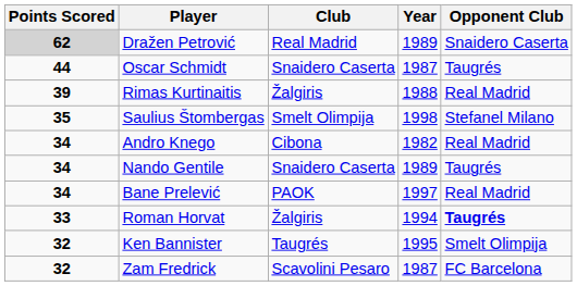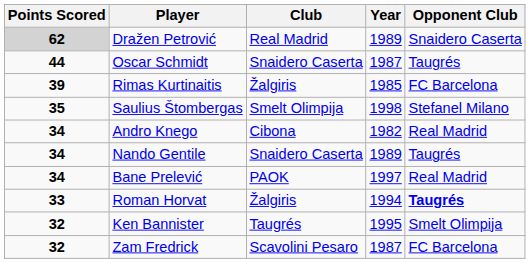 <table class="wikitable sortable">
 <tr>
 <th>Points Scored</th>
 <th>Player</th>
 <th>Club</th>
 <th>Year</th>
 <th>Opponent Club</th>
 </tr>
 <tr>
 <td style="background: lightgrey; text-align:center;"><strong>62</strong></td>
 <td> <a href='#'>Dražen Petrović</a></td>
 <td> <a href='#'>Real Madrid</a></td>
 <td style="text-align:center;"><a href='#'>1989</a></td>
 <td> <a href='#'>Snaidero Caserta</a></td>
 </tr>
 <tr>
 <td style="text-align:center;"><strong>44</strong></td>
 <td> <a href='#'>Oscar Schmidt</a></td>
 <td> <a href='#'>Snaidero Caserta</a></td>
 <td style="text-align:center;"><a href='#'>1987</a></td>
 <td> <a href='#'>Taugrés</a></td>
 </tr>
 <tr>
 <td style="text-align:center;"><strong>39</strong></td>
 <td> <a href='#'>Rimas Kurtinaitis</a></td>
 <td> <a href='#'>Žalgiris</a></td>
-<td style="text-align:center;"><a href='#'>1988</a></td>
-<td> <a href='#'>Real Madrid</a></td>
+<td style="text-align:center;"><a href='#'>1985</a></td>
+<td> <a href='#'>FC Barcelona</a></td>
 </tr>
 <tr>
 <td style="text-align:center;"><strong>35</strong></td>
 <td> <a href='#'>Saulius Štombergas</a></td>
 <td> <a href='#'>Smelt Olimpija</a></td>
 <td style="text-align:center;"><a href='#'>1998</a></td>
 <td> <a href='#'>Stefanel Milano</a></td>
 </tr>
 <tr>
 <td style="text-align:center;"><strong>34</strong></td>
 <td> <a href='#'>Andro Knego</a></td>
 <td> <a href='#'>Cibona</a></td>
 <td style="text-align:center;"><a href='#'>1982</a></td>
 <td> <a href='#'>Real Madrid</a></td>
 </tr>
 <tr>
 <td style="text-align:center;"><strong>34</strong></td>
 <td> <a href='#'>Nando Gentile</a></td>
 <td> <a href='#'>Snaidero Caserta</a></td>
 <td style="text-align:center;"><a href='#'>1989</a></td>
 <td> <a href='#'>Taugrés</a></td>
 </tr>
 <tr>
 <td style="text-align:center;"><strong>34</strong></td>
 <td>  <a href='#'>Bane Prelević</a></td>
 <td> <a href='#'>PAOK</a></td>
 <td style="text-align:center;"><a href='#'>1997</a></td>
 <td> <a href='#'>Real Madrid</a></td>
 </tr>
 <tr>
 <td style="text-align:center;"><strong>33</strong></td>
 <td> <a href='#'>Roman Horvat</a></td>
 <td> <a href='#'>Žalgiris</a></td>
 <td style="text-align:center;"><a href='#'>1994</a></td>
 <td><strong> <a href='#'>Taugrés</a></strong></td>
 </tr>
 <tr>
 <td style="text-align:center;"><strong>32</strong></td>
 <td> <a href='#'>Ken Bannister</a></td>
 <td> <a href='#'>Taugrés</a></td>
 <td style="text-align:center;"><a href='#'>1995</a></td>
 <td> <a href='#'>Smelt Olimpija</a></td>
 </tr>
 <tr>
 <td style="text-align:center;"><strong>32</strong></td>
 <td> <a href='#'>Zam Fredrick</a></td>
 <td> <a href='#'>Scavolini Pesaro</a></td>
 <td style="text-align:center;"><a href='#'>1987</a></td>
 <td> <a href='#'>FC Barcelona</a></td>
 </tr>
 </table>
